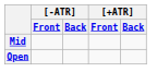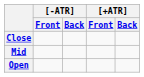 <table class="wikitable" style="text-align:center">
 <tr>
 <th rowspan="2"></th>
 <th colspan="2">[-ATR]</th>
 <th colspan="2">[+ATR]</th>
 </tr>
 <tr>
 <th><a href='#'>Front</a></th>
 <th><a href='#'>Back</a></th>
 <th><a href='#'>Front</a></th>
 <th><a href='#'>Back</a></th>
+</tr>
+<tr>
+<th><a href='#'>Close</a></th>
+<td></td>
+<td></td>
+<td></td>
+<td></td>
 </tr>
 <tr>
 <th><a href='#'>Mid</a></th>
 <td></td>
 <td></td>
 <td></td>
 <td></td>
 </tr>
 <tr>
 <th><a href='#'>Open</a></th>
 <td></td>
 <td></td>
 <td></td>
 <td></td>
 </tr>
 </table>
